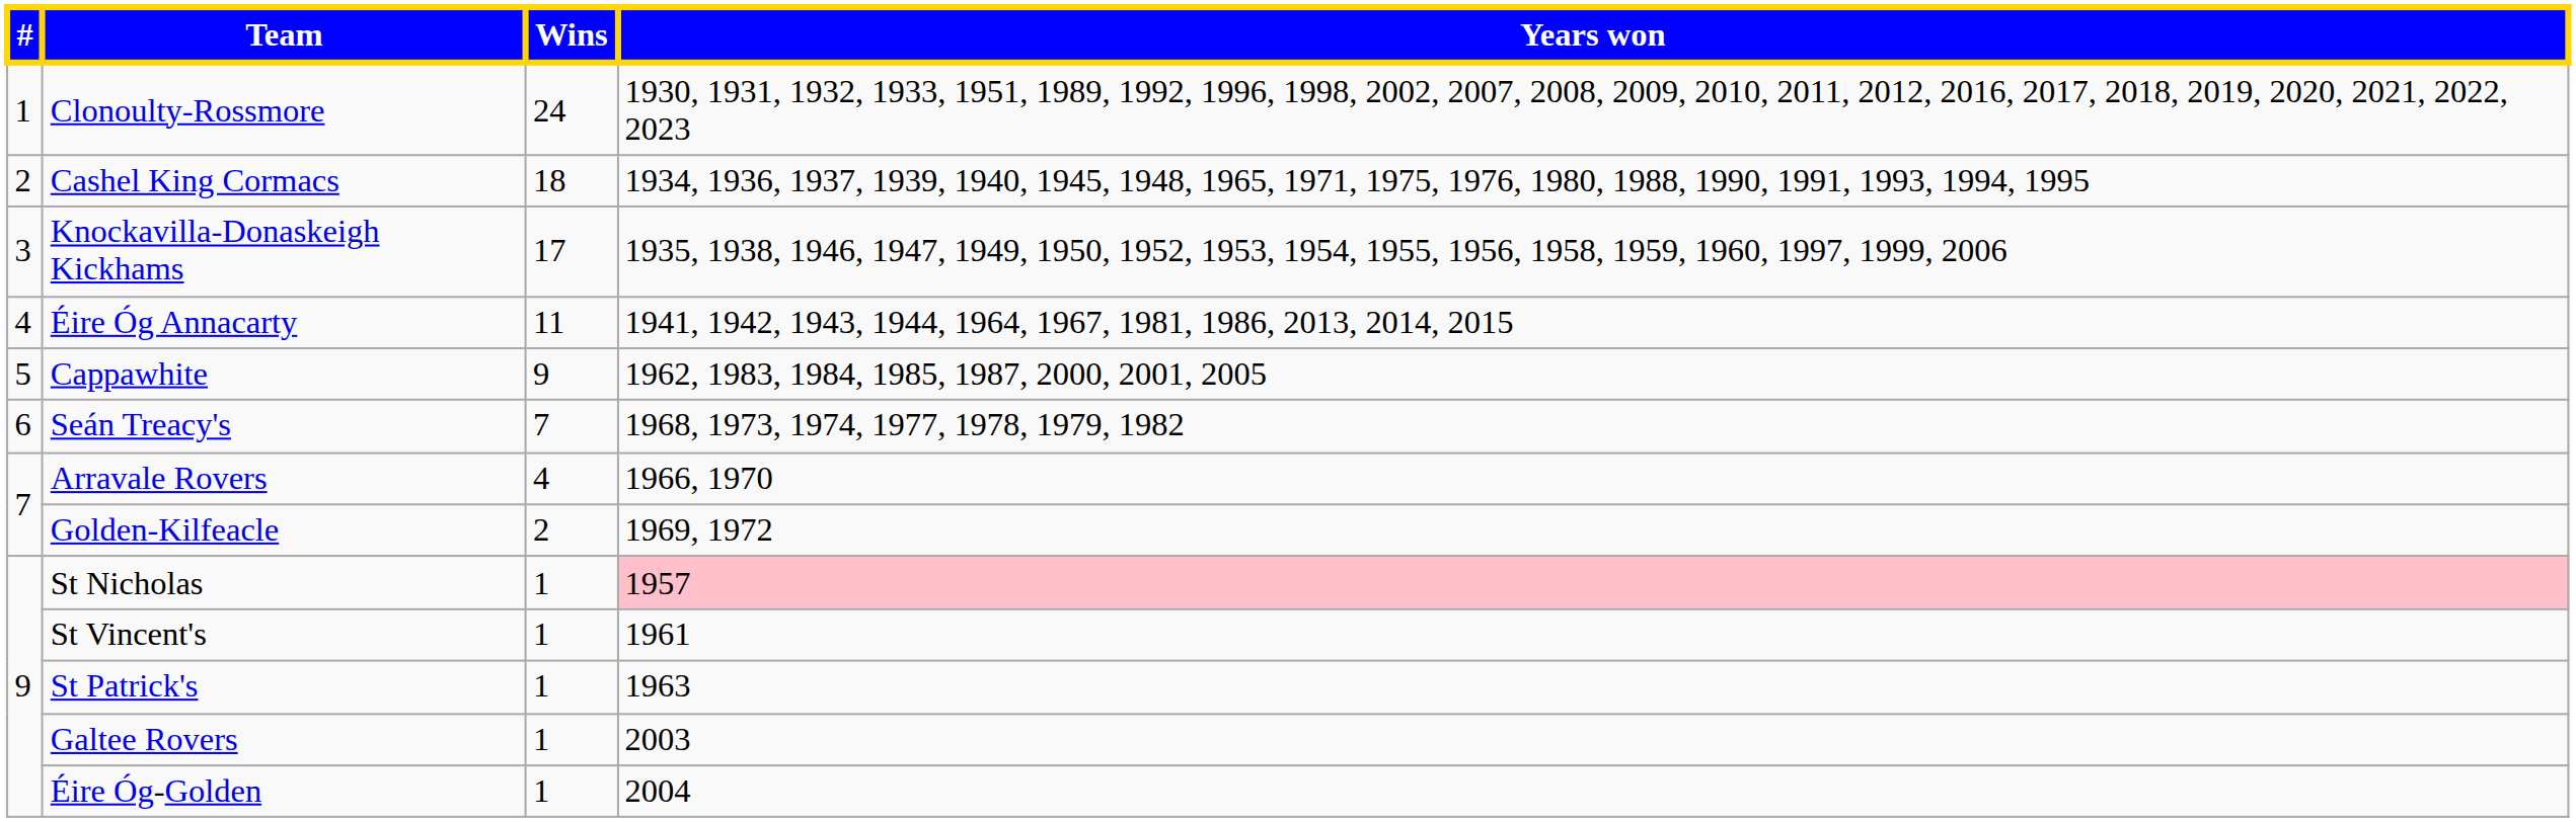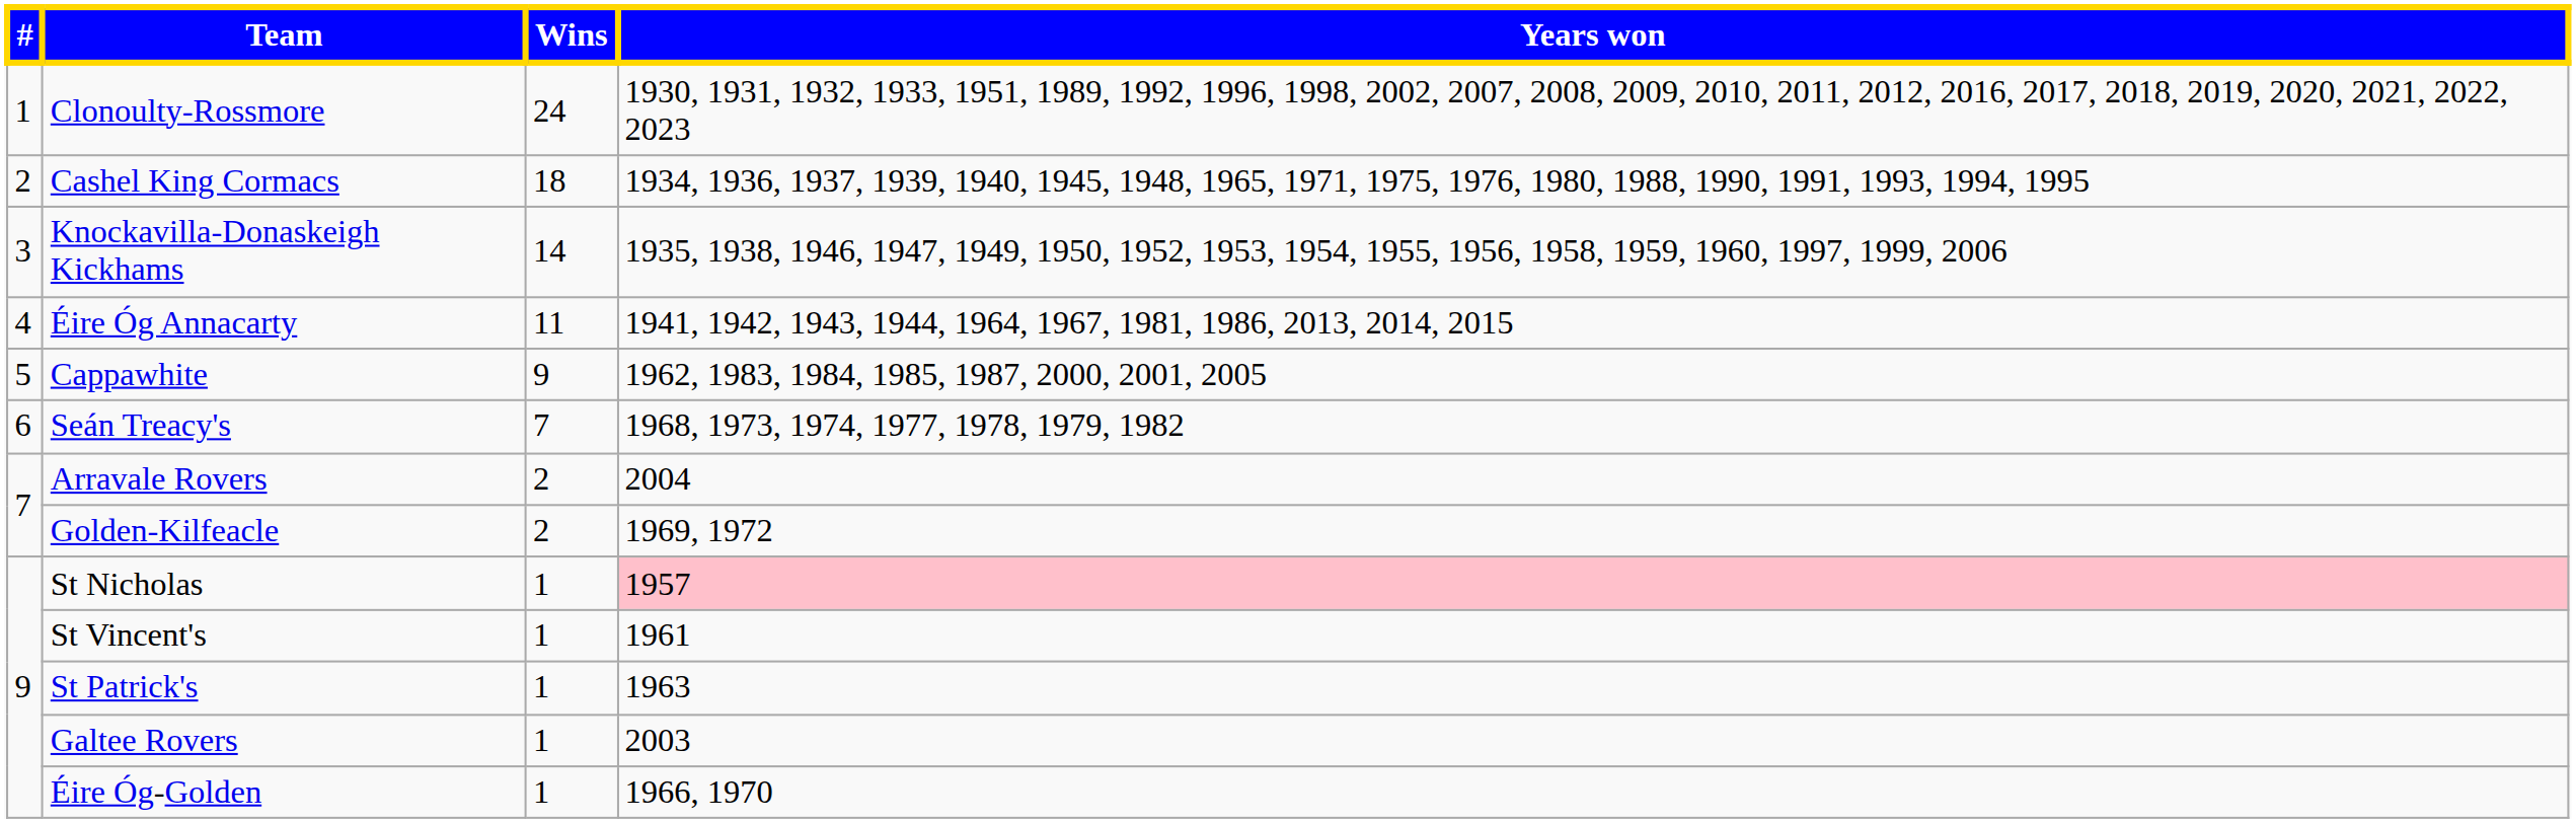 <table class="wikitable">
 <tr>
 <th style="background:blue;color:white;border:3px solid gold">#</th>
 <th style="background:blue;color:white;border:3px solid gold">Team</th>
 <th style="background:blue;color:white;border:3px solid gold">Wins</th>
 <th style="background:blue;color:white;border:3px solid gold">Years won</th>
 </tr>
 <tr>
 <td>1</td>
 <td><a href='#'>Clonoulty-Rossmore</a></td>
 <td>24</td>
 <td>1930, 1931, 1932, 1933, 1951, 1989, 1992, 1996, 1998, 2002, 2007, 2008, 2009, 2010, 2011, 2012, 2016, 2017, 2018, 2019, 2020, 2021, 2022, 2023</td>
 </tr>
 <tr>
 <td>2</td>
 <td><a href='#'>Cashel King Cormacs</a></td>
 <td>18</td>
 <td>1934, 1936, 1937, 1939, 1940, 1945, 1948, 1965, 1971, 1975, 1976, 1980, 1988, 1990, 1991, 1993, 1994, 1995</td>
 </tr>
 <tr>
 <td>3</td>
 <td><a href='#'>Knockavilla-Donaskeigh Kickhams</a></td>
-<td>17</td>
+<td>14</td>
 <td>1935, 1938, 1946, 1947, 1949, 1950, 1952, 1953, 1954, 1955, 1956, 1958, 1959, 1960, 1997, 1999, 2006</td>
 </tr>
 <tr>
 <td>4</td>
 <td><a href='#'>Éire Óg Annacarty</a></td>
 <td>11</td>
 <td>1941, 1942, 1943, 1944, 1964, 1967, 1981, 1986, 2013, 2014, 2015</td>
 </tr>
 <tr>
 <td>5</td>
 <td><a href='#'>Cappawhite</a></td>
 <td>9</td>
 <td>1962, 1983, 1984, 1985, 1987, 2000, 2001, 2005</td>
 </tr>
 <tr>
 <td>6</td>
 <td><a href='#'>Seán Treacy's</a></td>
 <td>7</td>
 <td>1968, 1973, 1974, 1977, 1978, 1979, 1982</td>
 </tr>
 <tr>
 <td rowspan="2">7</td>
 <td><a href='#'>Arravale Rovers</a></td>
-<td>4</td>
-<td>1966, 1970</td>
+<td>2</td>
+<td>2004</td>
 </tr>
 <tr>
 <td><a href='#'>Golden-Kilfeacle</a></td>
 <td>2</td>
 <td>1969, 1972</td>
 </tr>
 <tr>
 <td rowspan="5">9</td>
 <td>St Nicholas</td>
 <td>1</td>
 <td style="background: pink;">1957</td>
 </tr>
 <tr>
 <td>St Vincent's</td>
 <td>1</td>
 <td>1961</td>
 </tr>
 <tr>
 <td><a href='#'>St Patrick's</a></td>
 <td>1</td>
 <td>1963</td>
 </tr>
 <tr>
 <td><a href='#'>Galtee Rovers</a></td>
 <td>1</td>
 <td>2003</td>
 </tr>
 <tr>
 <td><a href='#'>Éire Óg</a>-<a href='#'>Golden</a></td>
 <td>1</td>
-<td>2004</td>
+<td>1966, 1970</td>
 </tr>
 </table>
